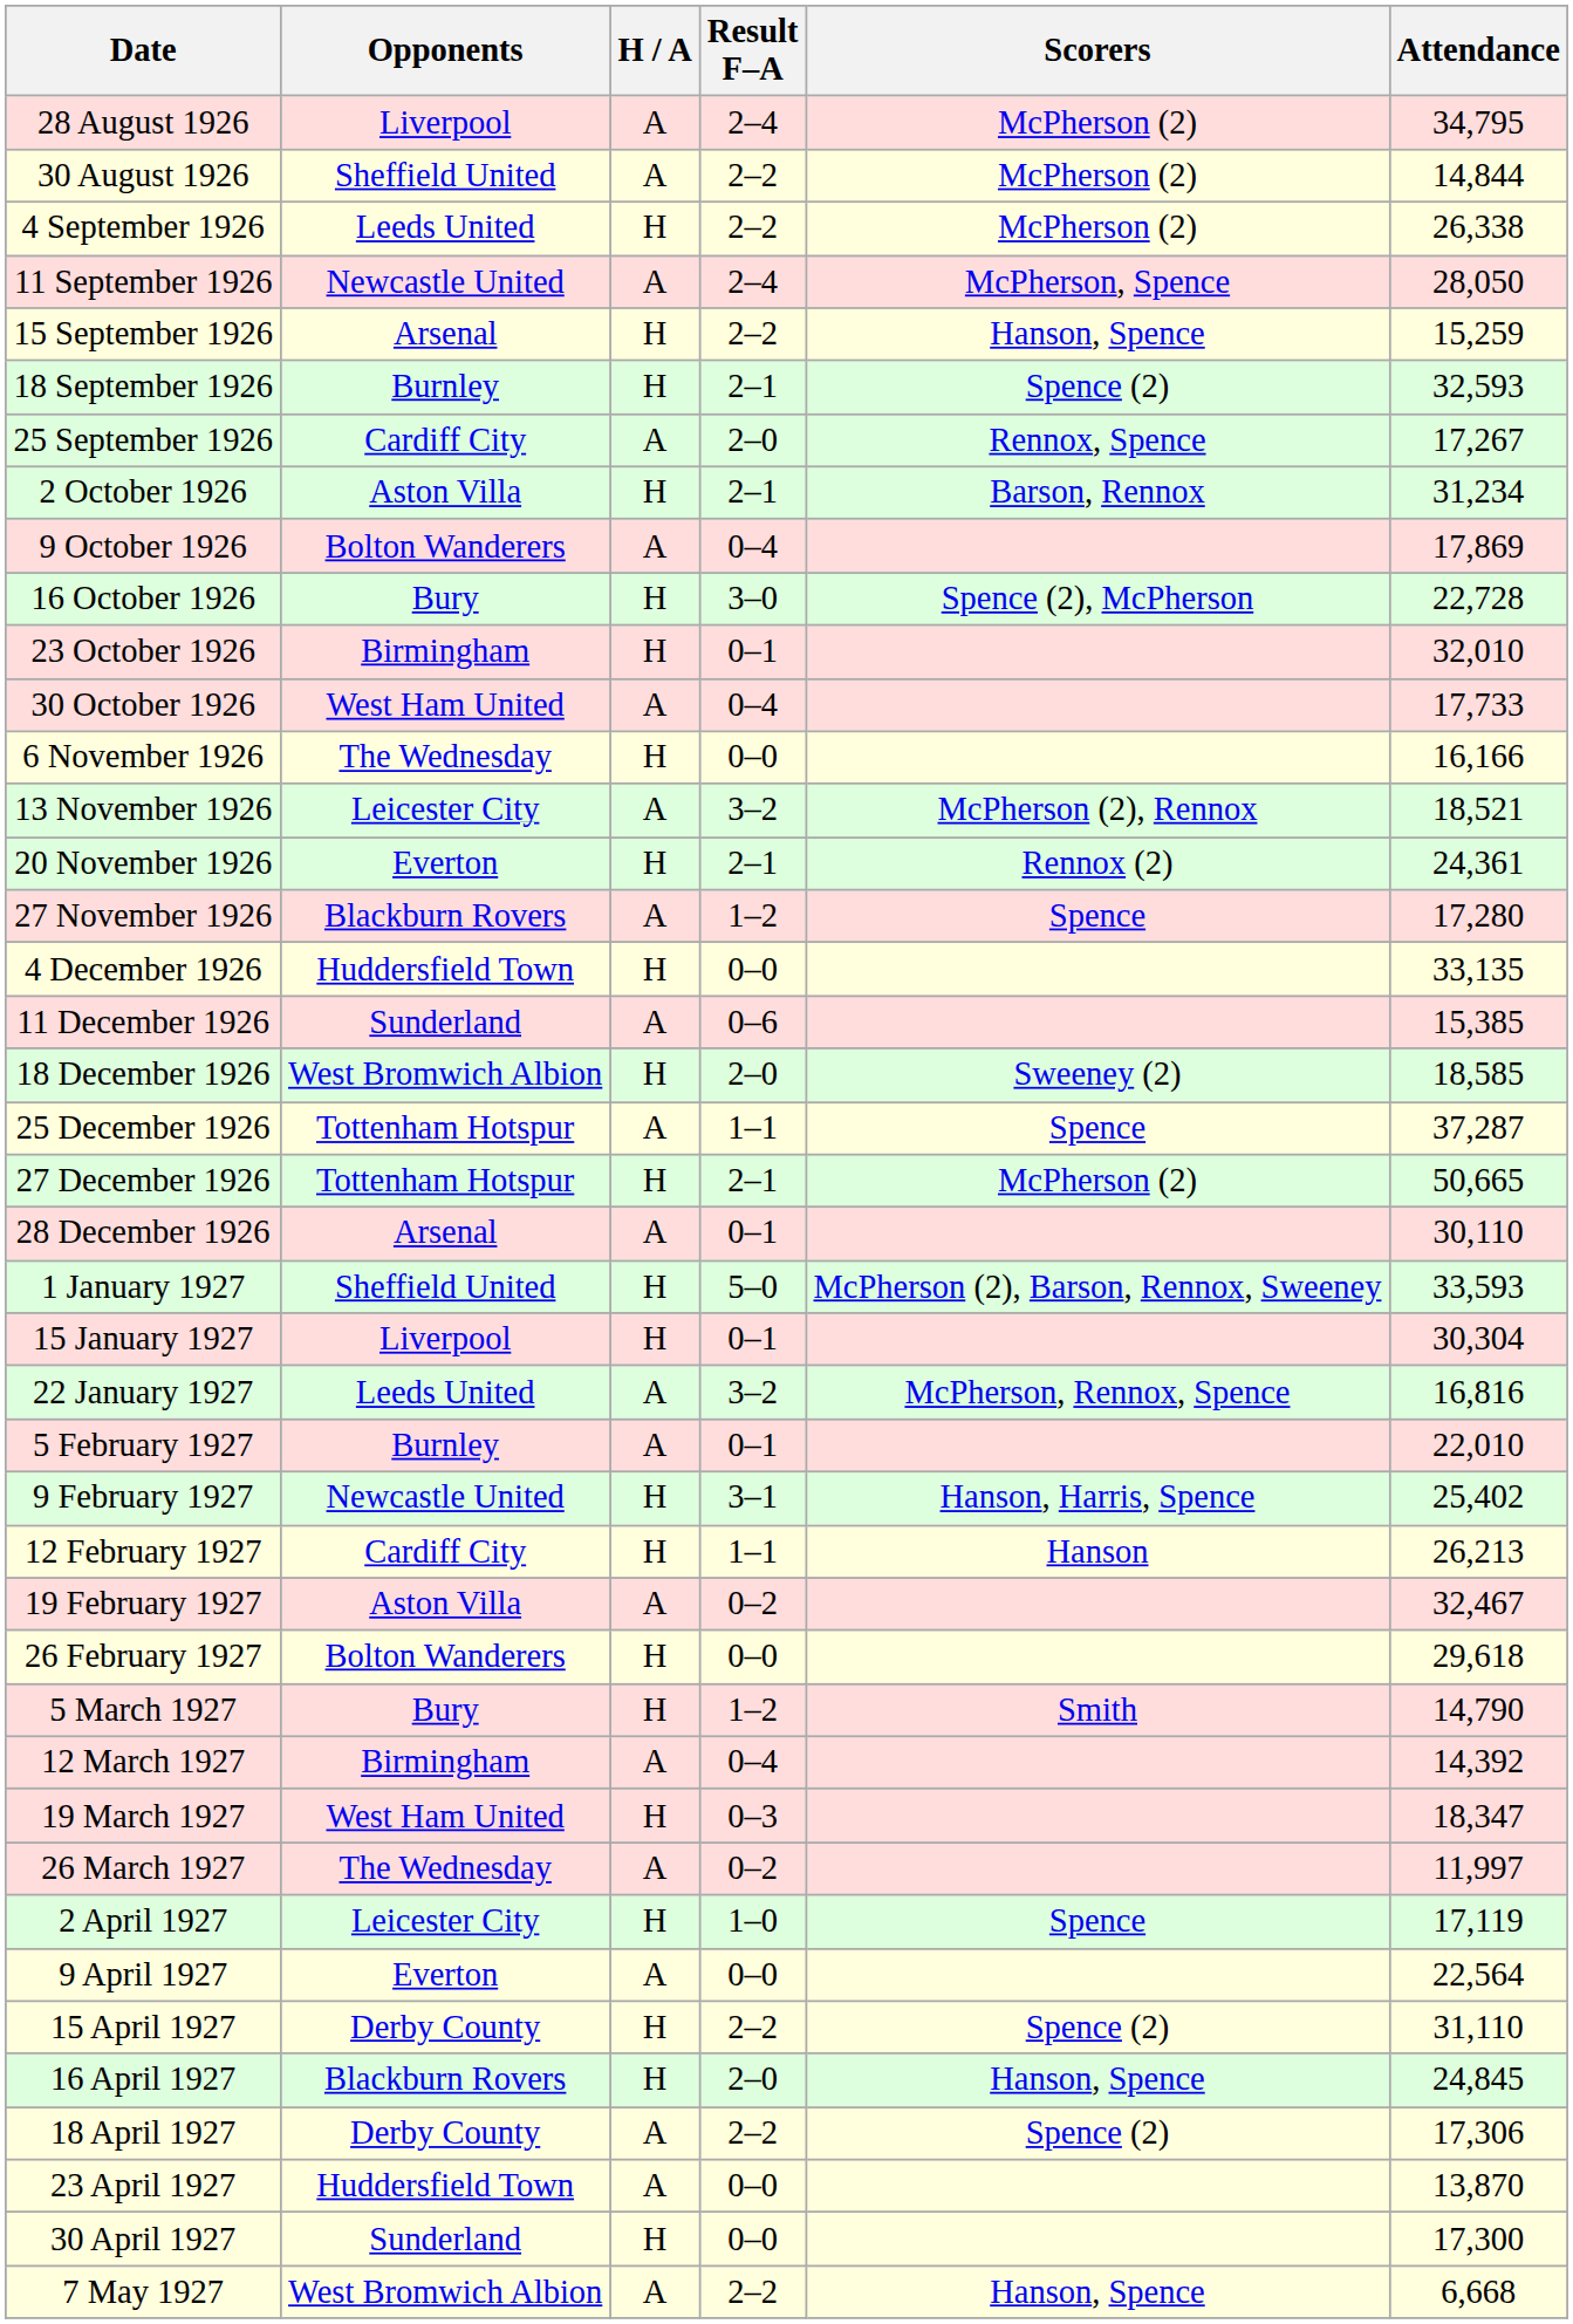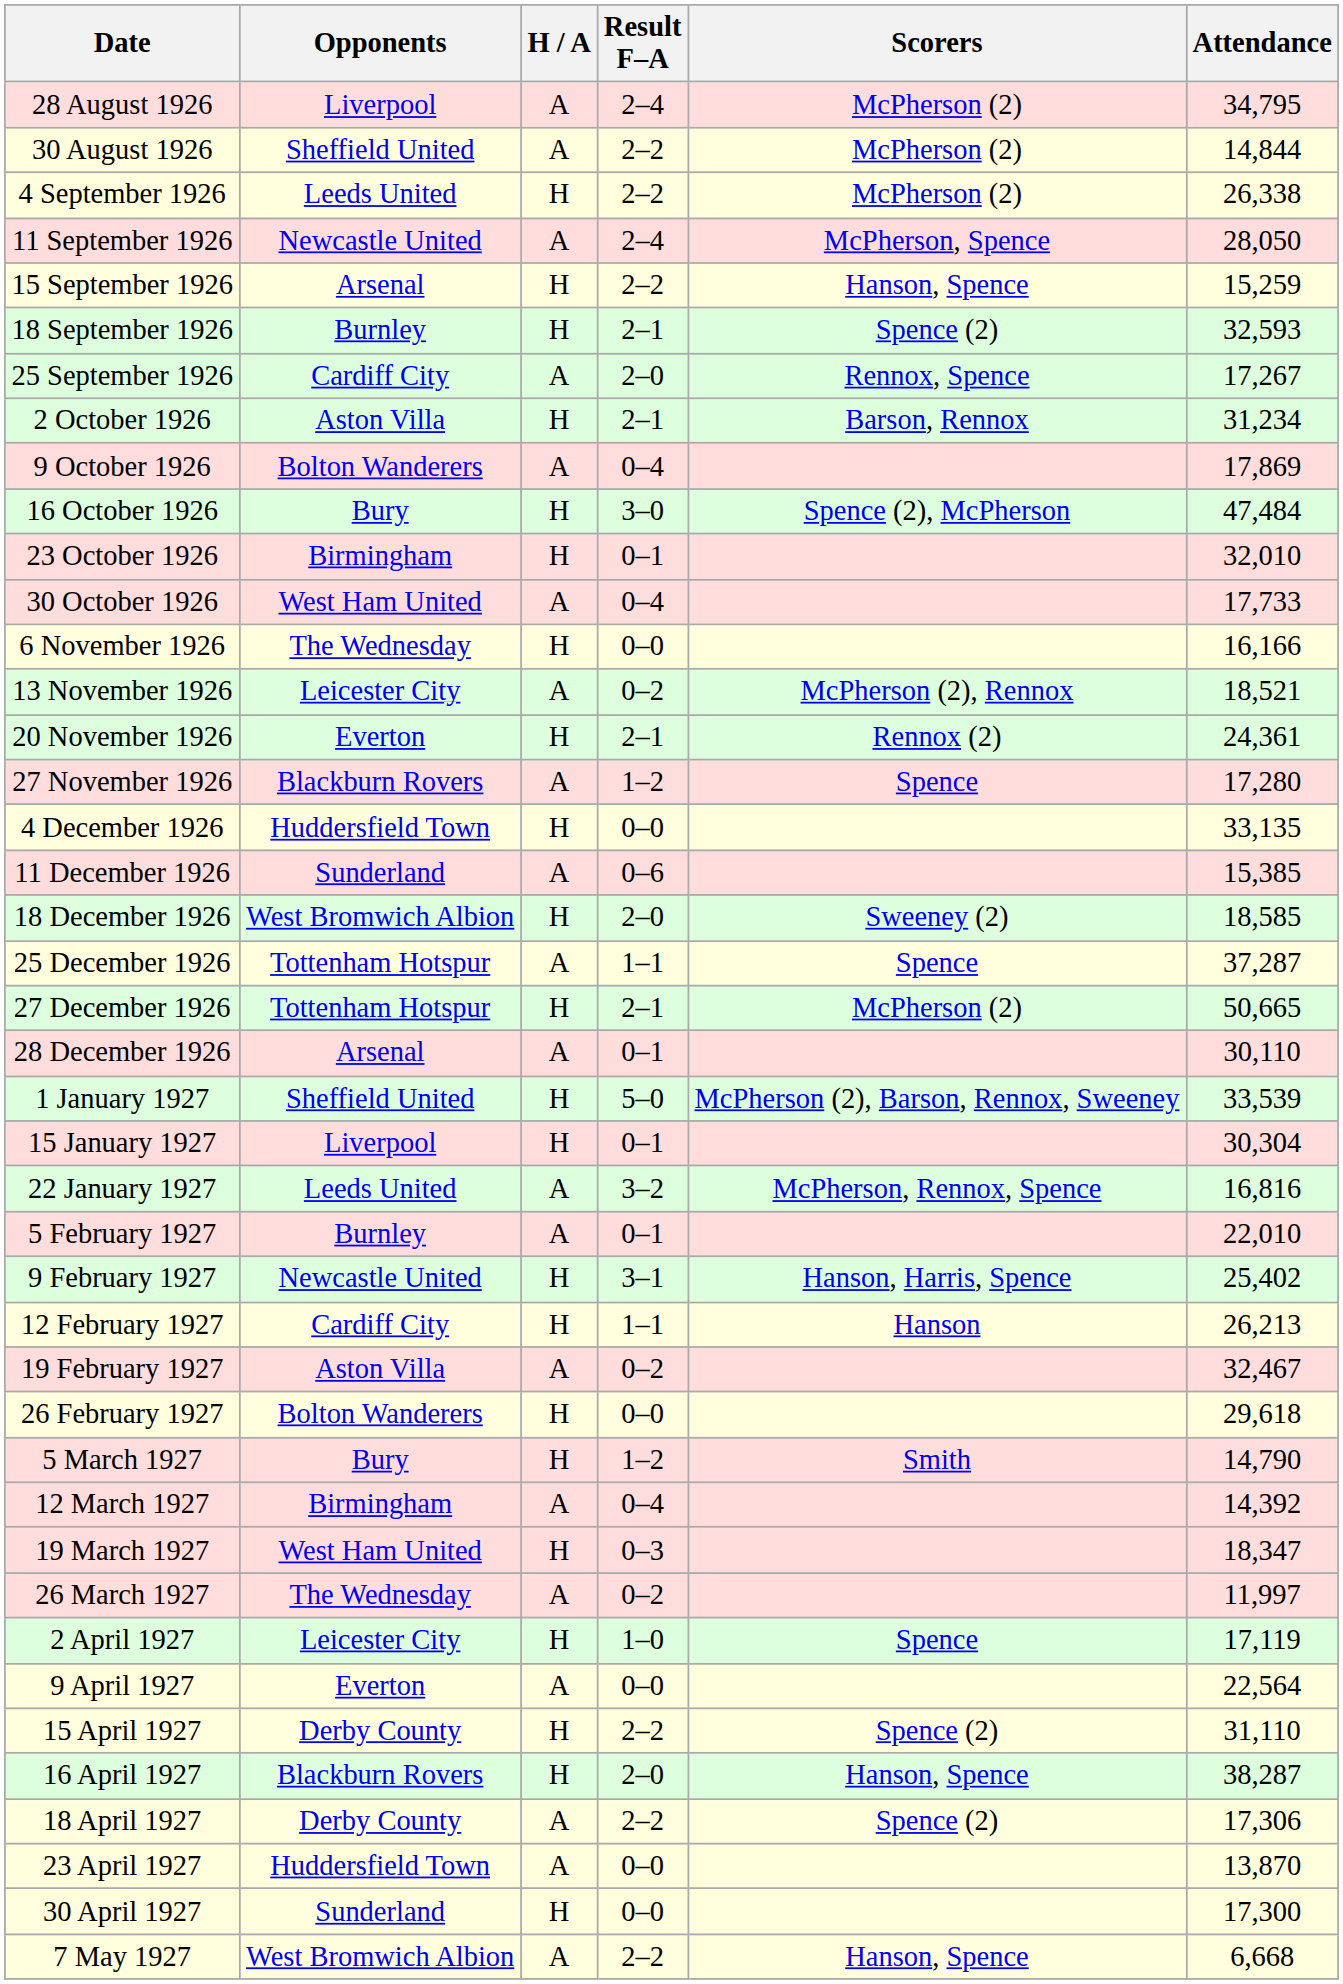 <table class="wikitable" style="text-align:center">
 <tr>
 <th>Date</th>
 <th>Opponents</th>
 <th>H / A</th>
 <th>Result<br>F–A</th>
 <th>Scorers</th>
 <th>Attendance</th>
 </tr>
 <tr bgcolor="#ffdddd">
 <td>28 August 1926</td>
 <td><a href='#'>Liverpool</a></td>
 <td>A</td>
 <td>2–4</td>
 <td><a href='#'>McPherson</a> (2)</td>
 <td>34,795</td>
 </tr>
 <tr bgcolor="#ffffdd">
 <td>30 August 1926</td>
 <td><a href='#'>Sheffield United</a></td>
 <td>A</td>
 <td>2–2</td>
 <td><a href='#'>McPherson</a> (2)</td>
 <td>14,844</td>
 </tr>
 <tr bgcolor="#ffffdd">
 <td>4 September 1926</td>
 <td><a href='#'>Leeds United</a></td>
 <td>H</td>
 <td>2–2</td>
 <td><a href='#'>McPherson</a> (2)</td>
 <td>26,338</td>
 </tr>
 <tr bgcolor="#ffdddd">
 <td>11 September 1926</td>
 <td><a href='#'>Newcastle United</a></td>
 <td>A</td>
 <td>2–4</td>
 <td><a href='#'>McPherson</a>, <a href='#'>Spence</a></td>
 <td>28,050</td>
 </tr>
 <tr bgcolor="#ffffdd">
 <td>15 September 1926</td>
 <td><a href='#'>Arsenal</a></td>
 <td>H</td>
 <td>2–2</td>
 <td><a href='#'>Hanson</a>, <a href='#'>Spence</a></td>
 <td>15,259</td>
 </tr>
 <tr bgcolor="#ddffdd">
 <td>18 September 1926</td>
 <td><a href='#'>Burnley</a></td>
 <td>H</td>
 <td>2–1</td>
 <td><a href='#'>Spence</a> (2)</td>
 <td>32,593</td>
 </tr>
 <tr bgcolor="#ddffdd">
 <td>25 September 1926</td>
 <td><a href='#'>Cardiff City</a></td>
 <td>A</td>
 <td>2–0</td>
 <td><a href='#'>Rennox</a>, <a href='#'>Spence</a></td>
 <td>17,267</td>
 </tr>
 <tr bgcolor="#ddffdd">
 <td>2 October 1926</td>
 <td><a href='#'>Aston Villa</a></td>
 <td>H</td>
 <td>2–1</td>
 <td><a href='#'>Barson</a>, <a href='#'>Rennox</a></td>
 <td>31,234</td>
 </tr>
 <tr bgcolor="#ffdddd">
 <td>9 October 1926</td>
 <td><a href='#'>Bolton Wanderers</a></td>
 <td>A</td>
 <td>0–4</td>
 <td></td>
 <td>17,869</td>
 </tr>
 <tr bgcolor="#ddffdd">
 <td>16 October 1926</td>
 <td><a href='#'>Bury</a></td>
 <td>H</td>
 <td>3–0</td>
 <td><a href='#'>Spence</a> (2), <a href='#'>McPherson</a></td>
-<td>22,728</td>
+<td>47,484</td>
 </tr>
 <tr bgcolor="#ffdddd">
 <td>23 October 1926</td>
 <td><a href='#'>Birmingham</a></td>
 <td>H</td>
 <td>0–1</td>
 <td></td>
 <td>32,010</td>
 </tr>
 <tr bgcolor="#ffdddd">
 <td>30 October 1926</td>
 <td><a href='#'>West Ham United</a></td>
 <td>A</td>
 <td>0–4</td>
 <td></td>
 <td>17,733</td>
 </tr>
 <tr bgcolor="#ffffdd">
 <td>6 November 1926</td>
 <td><a href='#'>The Wednesday</a></td>
 <td>H</td>
 <td>0–0</td>
 <td></td>
 <td>16,166</td>
 </tr>
 <tr bgcolor="#ddffdd">
 <td>13 November 1926</td>
 <td><a href='#'>Leicester City</a></td>
 <td>A</td>
-<td>3–2</td>
+<td>0–2</td>
 <td><a href='#'>McPherson</a> (2), <a href='#'>Rennox</a></td>
 <td>18,521</td>
 </tr>
 <tr bgcolor="#ddffdd">
 <td>20 November 1926</td>
 <td><a href='#'>Everton</a></td>
 <td>H</td>
 <td>2–1</td>
 <td><a href='#'>Rennox</a> (2)</td>
 <td>24,361</td>
 </tr>
 <tr bgcolor="#ffdddd">
 <td>27 November 1926</td>
 <td><a href='#'>Blackburn Rovers</a></td>
 <td>A</td>
 <td>1–2</td>
 <td><a href='#'>Spence</a></td>
 <td>17,280</td>
 </tr>
 <tr bgcolor="#ffffdd">
 <td>4 December 1926</td>
 <td><a href='#'>Huddersfield Town</a></td>
 <td>H</td>
 <td>0–0</td>
 <td></td>
 <td>33,135</td>
 </tr>
 <tr bgcolor="#ffdddd">
 <td>11 December 1926</td>
 <td><a href='#'>Sunderland</a></td>
 <td>A</td>
 <td>0–6</td>
 <td></td>
 <td>15,385</td>
 </tr>
 <tr bgcolor="#ddffdd">
 <td>18 December 1926</td>
 <td><a href='#'>West Bromwich Albion</a></td>
 <td>H</td>
 <td>2–0</td>
 <td><a href='#'>Sweeney</a> (2)</td>
 <td>18,585</td>
 </tr>
 <tr bgcolor="#ffffdd">
 <td>25 December 1926</td>
 <td><a href='#'>Tottenham Hotspur</a></td>
 <td>A</td>
 <td>1–1</td>
 <td><a href='#'>Spence</a></td>
 <td>37,287</td>
 </tr>
 <tr bgcolor="#ddffdd">
 <td>27 December 1926</td>
 <td><a href='#'>Tottenham Hotspur</a></td>
 <td>H</td>
 <td>2–1</td>
 <td><a href='#'>McPherson</a> (2)</td>
 <td>50,665</td>
 </tr>
 <tr bgcolor="#ffdddd">
 <td>28 December 1926</td>
 <td><a href='#'>Arsenal</a></td>
 <td>A</td>
 <td>0–1</td>
 <td></td>
 <td>30,110</td>
 </tr>
 <tr bgcolor="#ddffdd">
 <td>1 January 1927</td>
 <td><a href='#'>Sheffield United</a></td>
 <td>H</td>
 <td>5–0</td>
 <td><a href='#'>McPherson</a> (2), <a href='#'>Barson</a>, <a href='#'>Rennox</a>, <a href='#'>Sweeney</a></td>
-<td>33,593</td>
+<td>33,539</td>
 </tr>
 <tr bgcolor="#ffdddd">
 <td>15 January 1927</td>
 <td><a href='#'>Liverpool</a></td>
 <td>H</td>
 <td>0–1</td>
 <td></td>
 <td>30,304</td>
 </tr>
 <tr bgcolor="#ddffdd">
 <td>22 January 1927</td>
 <td><a href='#'>Leeds United</a></td>
 <td>A</td>
 <td>3–2</td>
 <td><a href='#'>McPherson</a>, <a href='#'>Rennox</a>, <a href='#'>Spence</a></td>
 <td>16,816</td>
 </tr>
 <tr bgcolor="#ffdddd">
 <td>5 February 1927</td>
 <td><a href='#'>Burnley</a></td>
 <td>A</td>
 <td>0–1</td>
 <td></td>
 <td>22,010</td>
 </tr>
 <tr bgcolor="#ddffdd">
 <td>9 February 1927</td>
 <td><a href='#'>Newcastle United</a></td>
 <td>H</td>
 <td>3–1</td>
 <td><a href='#'>Hanson</a>, <a href='#'>Harris</a>, <a href='#'>Spence</a></td>
 <td>25,402</td>
 </tr>
 <tr bgcolor="#ffffdd">
 <td>12 February 1927</td>
 <td><a href='#'>Cardiff City</a></td>
 <td>H</td>
 <td>1–1</td>
 <td><a href='#'>Hanson</a></td>
 <td>26,213</td>
 </tr>
 <tr bgcolor="#ffdddd">
 <td>19 February 1927</td>
 <td><a href='#'>Aston Villa</a></td>
 <td>A</td>
 <td>0–2</td>
 <td></td>
 <td>32,467</td>
 </tr>
 <tr bgcolor="#ffffdd">
 <td>26 February 1927</td>
 <td><a href='#'>Bolton Wanderers</a></td>
 <td>H</td>
 <td>0–0</td>
 <td></td>
 <td>29,618</td>
 </tr>
 <tr bgcolor="#ffdddd">
 <td>5 March 1927</td>
 <td><a href='#'>Bury</a></td>
 <td>H</td>
 <td>1–2</td>
 <td><a href='#'>Smith</a></td>
 <td>14,790</td>
 </tr>
 <tr bgcolor="#ffdddd">
 <td>12 March 1927</td>
 <td><a href='#'>Birmingham</a></td>
 <td>A</td>
 <td>0–4</td>
 <td></td>
 <td>14,392</td>
 </tr>
 <tr bgcolor="#ffdddd">
 <td>19 March 1927</td>
 <td><a href='#'>West Ham United</a></td>
 <td>H</td>
 <td>0–3</td>
 <td></td>
 <td>18,347</td>
 </tr>
 <tr bgcolor="#ffdddd">
 <td>26 March 1927</td>
 <td><a href='#'>The Wednesday</a></td>
 <td>A</td>
 <td>0–2</td>
 <td></td>
 <td>11,997</td>
 </tr>
 <tr bgcolor="#ddffdd">
 <td>2 April 1927</td>
 <td><a href='#'>Leicester City</a></td>
 <td>H</td>
 <td>1–0</td>
 <td><a href='#'>Spence</a></td>
 <td>17,119</td>
 </tr>
 <tr bgcolor="#ffffdd">
 <td>9 April 1927</td>
 <td><a href='#'>Everton</a></td>
 <td>A</td>
 <td>0–0</td>
 <td></td>
 <td>22,564</td>
 </tr>
 <tr bgcolor="#ffffdd">
 <td>15 April 1927</td>
 <td><a href='#'>Derby County</a></td>
 <td>H</td>
 <td>2–2</td>
 <td><a href='#'>Spence</a> (2)</td>
 <td>31,110</td>
 </tr>
 <tr bgcolor="#ddffdd">
 <td>16 April 1927</td>
 <td><a href='#'>Blackburn Rovers</a></td>
 <td>H</td>
 <td>2–0</td>
 <td><a href='#'>Hanson</a>, <a href='#'>Spence</a></td>
-<td>24,845</td>
+<td>38,287</td>
 </tr>
 <tr bgcolor="#ffffdd">
 <td>18 April 1927</td>
 <td><a href='#'>Derby County</a></td>
 <td>A</td>
 <td>2–2</td>
 <td><a href='#'>Spence</a> (2)</td>
 <td>17,306</td>
 </tr>
 <tr bgcolor="#ffffdd">
 <td>23 April 1927</td>
 <td><a href='#'>Huddersfield Town</a></td>
 <td>A</td>
 <td>0–0</td>
 <td></td>
 <td>13,870</td>
 </tr>
 <tr bgcolor="#ffffdd">
 <td>30 April 1927</td>
 <td><a href='#'>Sunderland</a></td>
 <td>H</td>
 <td>0–0</td>
 <td></td>
 <td>17,300</td>
 </tr>
 <tr bgcolor="#ffffdd">
 <td>7 May 1927</td>
 <td><a href='#'>West Bromwich Albion</a></td>
 <td>A</td>
 <td>2–2</td>
 <td><a href='#'>Hanson</a>, <a href='#'>Spence</a></td>
 <td>6,668</td>
 </tr>
 </table>
